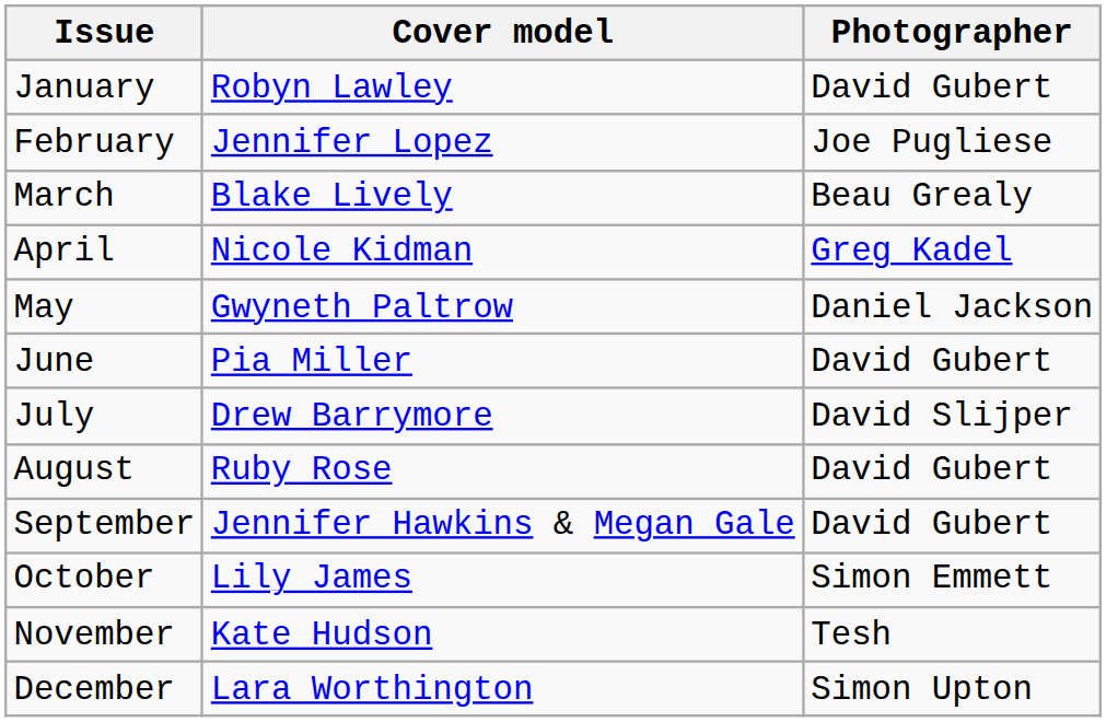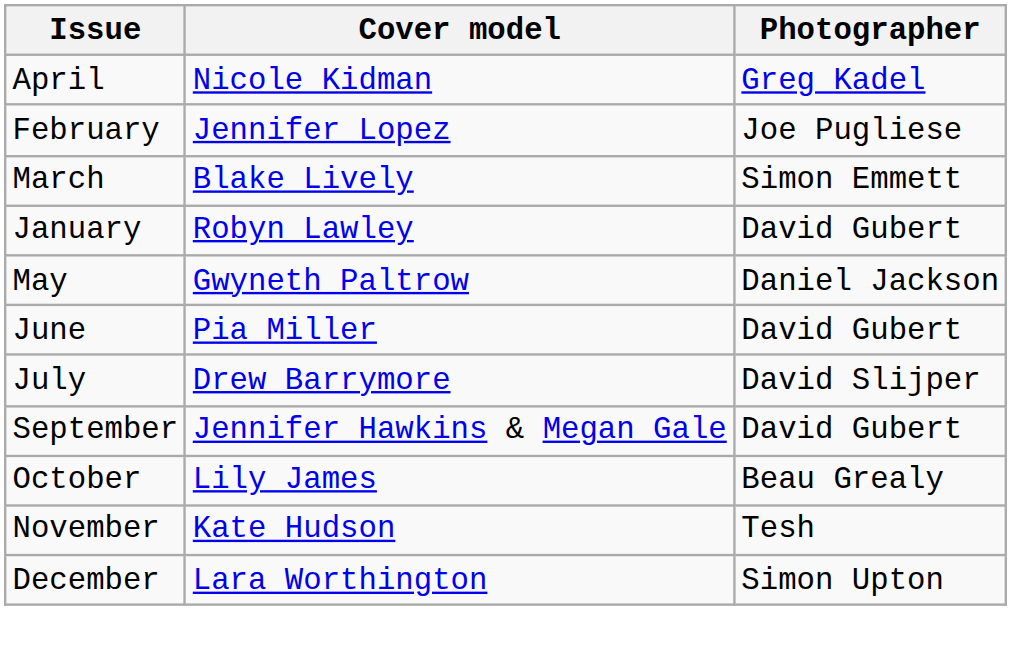 <table class="sortable wikitable">
 <tr>
 <th>Issue</th>
 <th>Cover model</th>
 <th>Photographer</th>
 </tr>
 <tr>
-<td>January</td>
-<td><a href='#'>Robyn Lawley</a></td>
-<td>David Gubert</td>
+<td>April</td>
+<td><a href='#'>Nicole Kidman</a></td>
+<td><a href='#'>Greg Kadel</a></td>
 </tr>
 <tr>
 <td>February</td>
 <td><a href='#'>Jennifer Lopez</a></td>
 <td>Joe Pugliese</td>
 </tr>
 <tr>
 <td>March</td>
 <td><a href='#'>Blake Lively</a></td>
-<td>Beau Grealy</td>
+<td>Simon Emmett</td>
 </tr>
 <tr>
-<td>April</td>
-<td><a href='#'>Nicole Kidman</a></td>
-<td><a href='#'>Greg Kadel</a></td>
+<td>January</td>
+<td><a href='#'>Robyn Lawley</a></td>
+<td>David Gubert</td>
 </tr>
 <tr>
 <td>May</td>
 <td><a href='#'>Gwyneth Paltrow</a></td>
 <td>Daniel Jackson</td>
 </tr>
 <tr>
 <td>June</td>
 <td><a href='#'>Pia Miller</a></td>
 <td>David Gubert</td>
 </tr>
 <tr>
 <td>July</td>
 <td><a href='#'>Drew Barrymore</a></td>
 <td>David Slijper</td>
 </tr>
 <tr>
-<td>August</td>
-<td><a href='#'>Ruby Rose</a></td>
-<td>David Gubert</td>
-</tr>
-<tr>
 <td>September</td>
 <td><a href='#'>Jennifer Hawkins</a> & <a href='#'>Megan Gale</a></td>
 <td>David Gubert</td>
 </tr>
 <tr>
 <td>October</td>
 <td><a href='#'>Lily James</a></td>
-<td>Simon Emmett</td>
+<td>Beau Grealy</td>
 </tr>
 <tr>
 <td>November</td>
 <td><a href='#'>Kate Hudson</a></td>
 <td>Tesh</td>
 </tr>
 <tr>
 <td>December</td>
 <td><a href='#'>Lara Worthington</a></td>
 <td>Simon Upton</td>
 </tr>
 </table>
